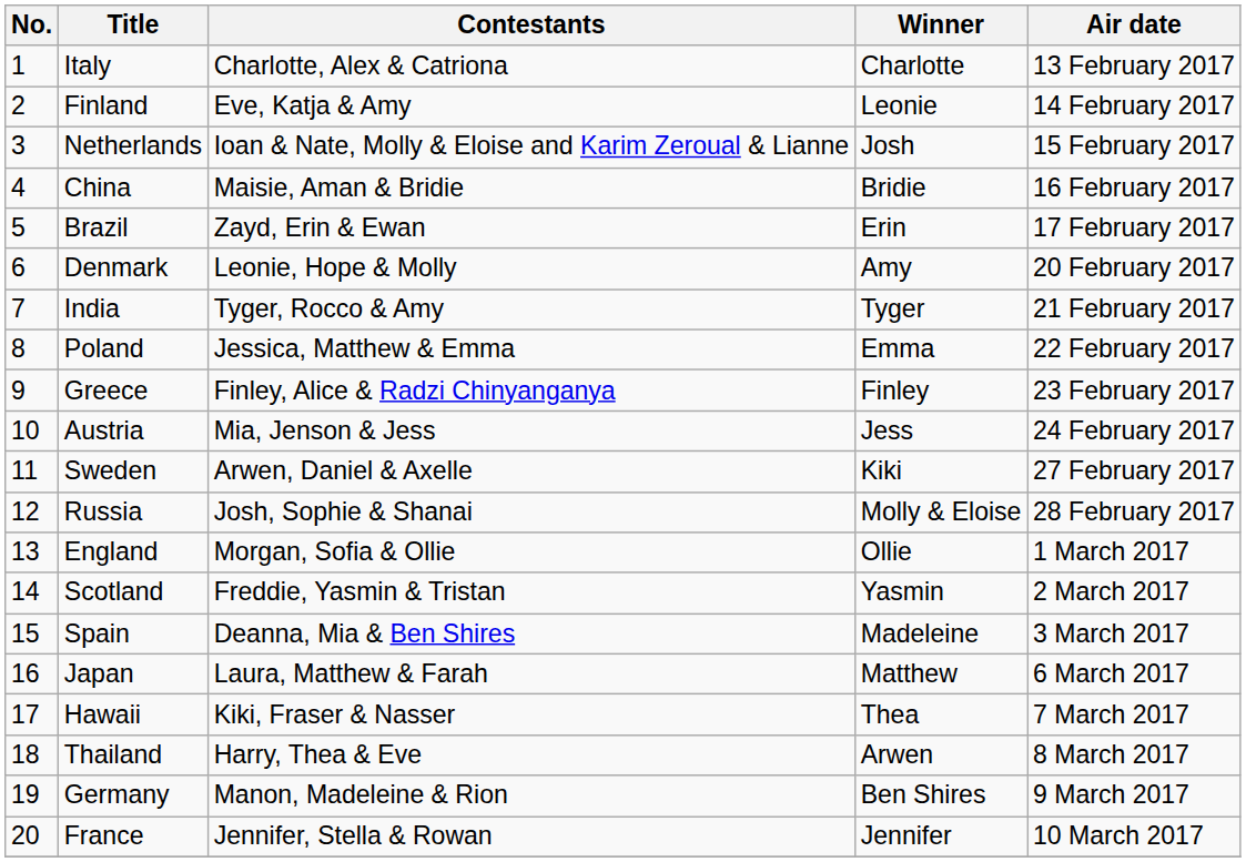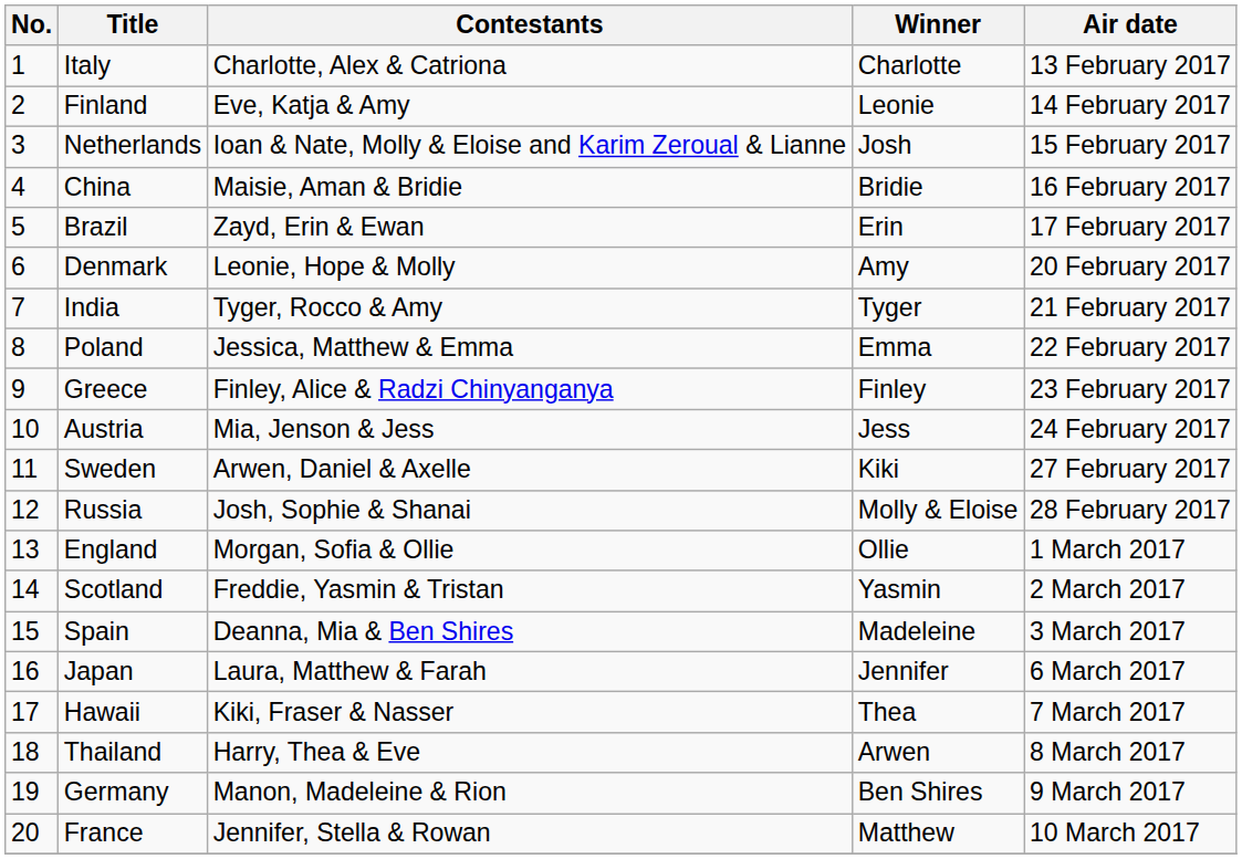 <table class="wikitable">
 <tr>
 <th>No.</th>
 <th>Title</th>
 <th>Contestants</th>
 <th>Winner</th>
 <th>Air date</th>
 </tr>
 <tr>
 <td>1</td>
 <td>Italy</td>
 <td>Charlotte, Alex & Catriona</td>
 <td>Charlotte</td>
 <td>13 February 2017</td>
 </tr>
 <tr>
 <td>2</td>
 <td>Finland</td>
 <td>Eve, Katja & Amy</td>
 <td>Leonie</td>
 <td>14 February 2017</td>
 </tr>
 <tr>
 <td>3</td>
 <td>Netherlands</td>
 <td>Ioan & Nate, Molly & Eloise and <a href='#'>Karim Zeroual</a> & Lianne</td>
 <td>Josh</td>
 <td>15 February 2017</td>
 </tr>
 <tr>
 <td>4</td>
 <td>China</td>
 <td>Maisie, Aman & Bridie</td>
 <td>Bridie</td>
 <td>16 February 2017</td>
 </tr>
 <tr>
 <td>5</td>
 <td>Brazil</td>
 <td>Zayd, Erin & Ewan</td>
 <td>Erin</td>
 <td>17 February 2017</td>
 </tr>
 <tr>
 <td>6</td>
 <td>Denmark</td>
 <td>Leonie, Hope & Molly</td>
 <td>Amy</td>
 <td>20 February 2017</td>
 </tr>
 <tr>
 <td>7</td>
 <td>India</td>
 <td>Tyger, Rocco & Amy</td>
 <td>Tyger</td>
 <td>21 February 2017</td>
 </tr>
 <tr>
 <td>8</td>
 <td>Poland</td>
 <td>Jessica, Matthew & Emma</td>
 <td>Emma</td>
 <td>22 February 2017</td>
 </tr>
 <tr>
 <td>9</td>
 <td>Greece</td>
 <td>Finley, Alice & <a href='#'>Radzi Chinyanganya</a></td>
 <td>Finley</td>
 <td>23 February 2017</td>
 </tr>
 <tr>
 <td>10</td>
 <td>Austria</td>
 <td>Mia, Jenson & Jess</td>
 <td>Jess</td>
 <td>24 February 2017</td>
 </tr>
 <tr>
 <td>11</td>
 <td>Sweden</td>
 <td>Arwen, Daniel & Axelle</td>
 <td>Kiki</td>
 <td>27 February 2017</td>
 </tr>
 <tr>
 <td>12</td>
 <td>Russia</td>
 <td>Josh, Sophie & Shanai</td>
 <td>Molly & Eloise</td>
 <td>28 February 2017</td>
 </tr>
 <tr>
 <td>13</td>
 <td>England</td>
 <td>Morgan, Sofia & Ollie</td>
 <td>Ollie</td>
 <td>1 March 2017</td>
 </tr>
 <tr>
 <td>14</td>
 <td>Scotland</td>
 <td>Freddie, Yasmin & Tristan</td>
 <td>Yasmin</td>
 <td>2 March 2017</td>
 </tr>
 <tr>
 <td>15</td>
 <td>Spain</td>
 <td>Deanna, Mia & <a href='#'>Ben Shires</a></td>
 <td>Madeleine</td>
 <td>3 March 2017</td>
 </tr>
 <tr>
 <td>16</td>
 <td>Japan</td>
 <td>Laura, Matthew & Farah</td>
-<td>Matthew</td>
+<td>Jennifer</td>
 <td>6 March 2017</td>
 </tr>
 <tr>
 <td>17</td>
 <td>Hawaii</td>
 <td>Kiki, Fraser & Nasser</td>
 <td>Thea</td>
 <td>7 March 2017</td>
 </tr>
 <tr>
 <td>18</td>
 <td>Thailand</td>
 <td>Harry, Thea & Eve</td>
 <td>Arwen</td>
 <td>8 March 2017</td>
 </tr>
 <tr>
 <td>19</td>
 <td>Germany</td>
 <td>Manon, Madeleine & Rion</td>
 <td>Ben Shires</td>
 <td>9 March 2017</td>
 </tr>
 <tr>
 <td>20</td>
 <td>France</td>
 <td>Jennifer, Stella & Rowan</td>
-<td>Jennifer</td>
+<td>Matthew</td>
 <td>10 March 2017</td>
 </tr>
 <tr>
 </tr>
 </table>
